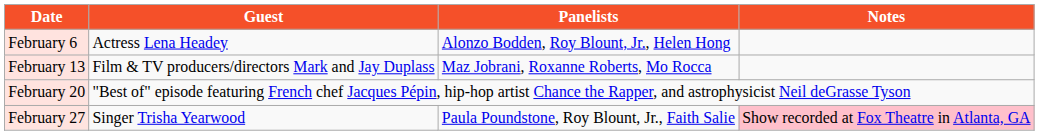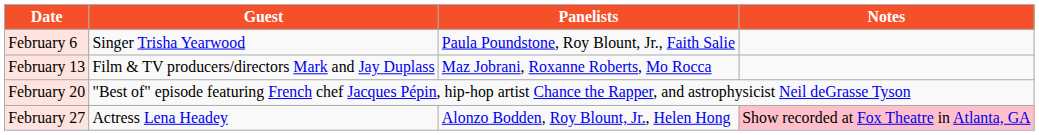 <table class="wikitable">
 <tr>
 <th style="background:#F55029;color:#FFFFFF;">Date</th>
 <th style="background:#F55029;color:#FFFFFF;">Guest</th>
 <th style="background:#F55029;color:#FFFFFF;">Panelists</th>
 <th style="background:#F55029;color:#FFFFFF;">Notes</th>
 </tr>
 <tr>
 <td style="background:#FFE3DF;color:#000000;">February 6</td>
-<td>Actress <a href='#'>Lena Headey</a></td>
-<td><a href='#'>Alonzo Bodden</a>, <a href='#'>Roy Blount, Jr.</a>, <a href='#'>Helen Hong</a></td>
+<td>Singer <a href='#'>Trisha Yearwood</a></td>
+<td><a href='#'>Paula Poundstone</a>, Roy Blount, Jr., <a href='#'>Faith Salie</a></td>
 <td></td>
 </tr>
 <tr>
 <td style="background:#FFE3DF;color:#000000;">February 13</td>
 <td>Film & TV producers/directors <a href='#'>Mark</a> and <a href='#'>Jay Duplass</a></td>
 <td><a href='#'>Maz Jobrani</a>, <a href='#'>Roxanne Roberts</a>, <a href='#'>Mo Rocca</a></td>
 <td></td>
 </tr>
 <tr>
 <td style="background:#FFE3DF;color:#000000;">February 20</td>
 <td colspan="3">"Best of" episode featuring <a href='#'>French</a> chef <a href='#'>Jacques Pépin</a>, hip-hop artist <a href='#'>Chance the Rapper</a>, and astrophysicist <a href='#'>Neil deGrasse Tyson</a></td>
 </tr>
 <tr>
 <td style="background:#FFE3DF;color:#000000;">February 27</td>
-<td>Singer <a href='#'>Trisha Yearwood</a></td>
-<td><a href='#'>Paula Poundstone</a>, Roy Blount, Jr., <a href='#'>Faith Salie</a></td>
+<td>Actress <a href='#'>Lena Headey</a></td>
+<td><a href='#'>Alonzo Bodden</a>, <a href='#'>Roy Blount, Jr.</a>, <a href='#'>Helen Hong</a></td>
 <td style="background: pink;">Show recorded at <a href='#'>Fox Theatre</a> in <a href='#'>Atlanta, GA</a></td>
 </tr>
 </table>
